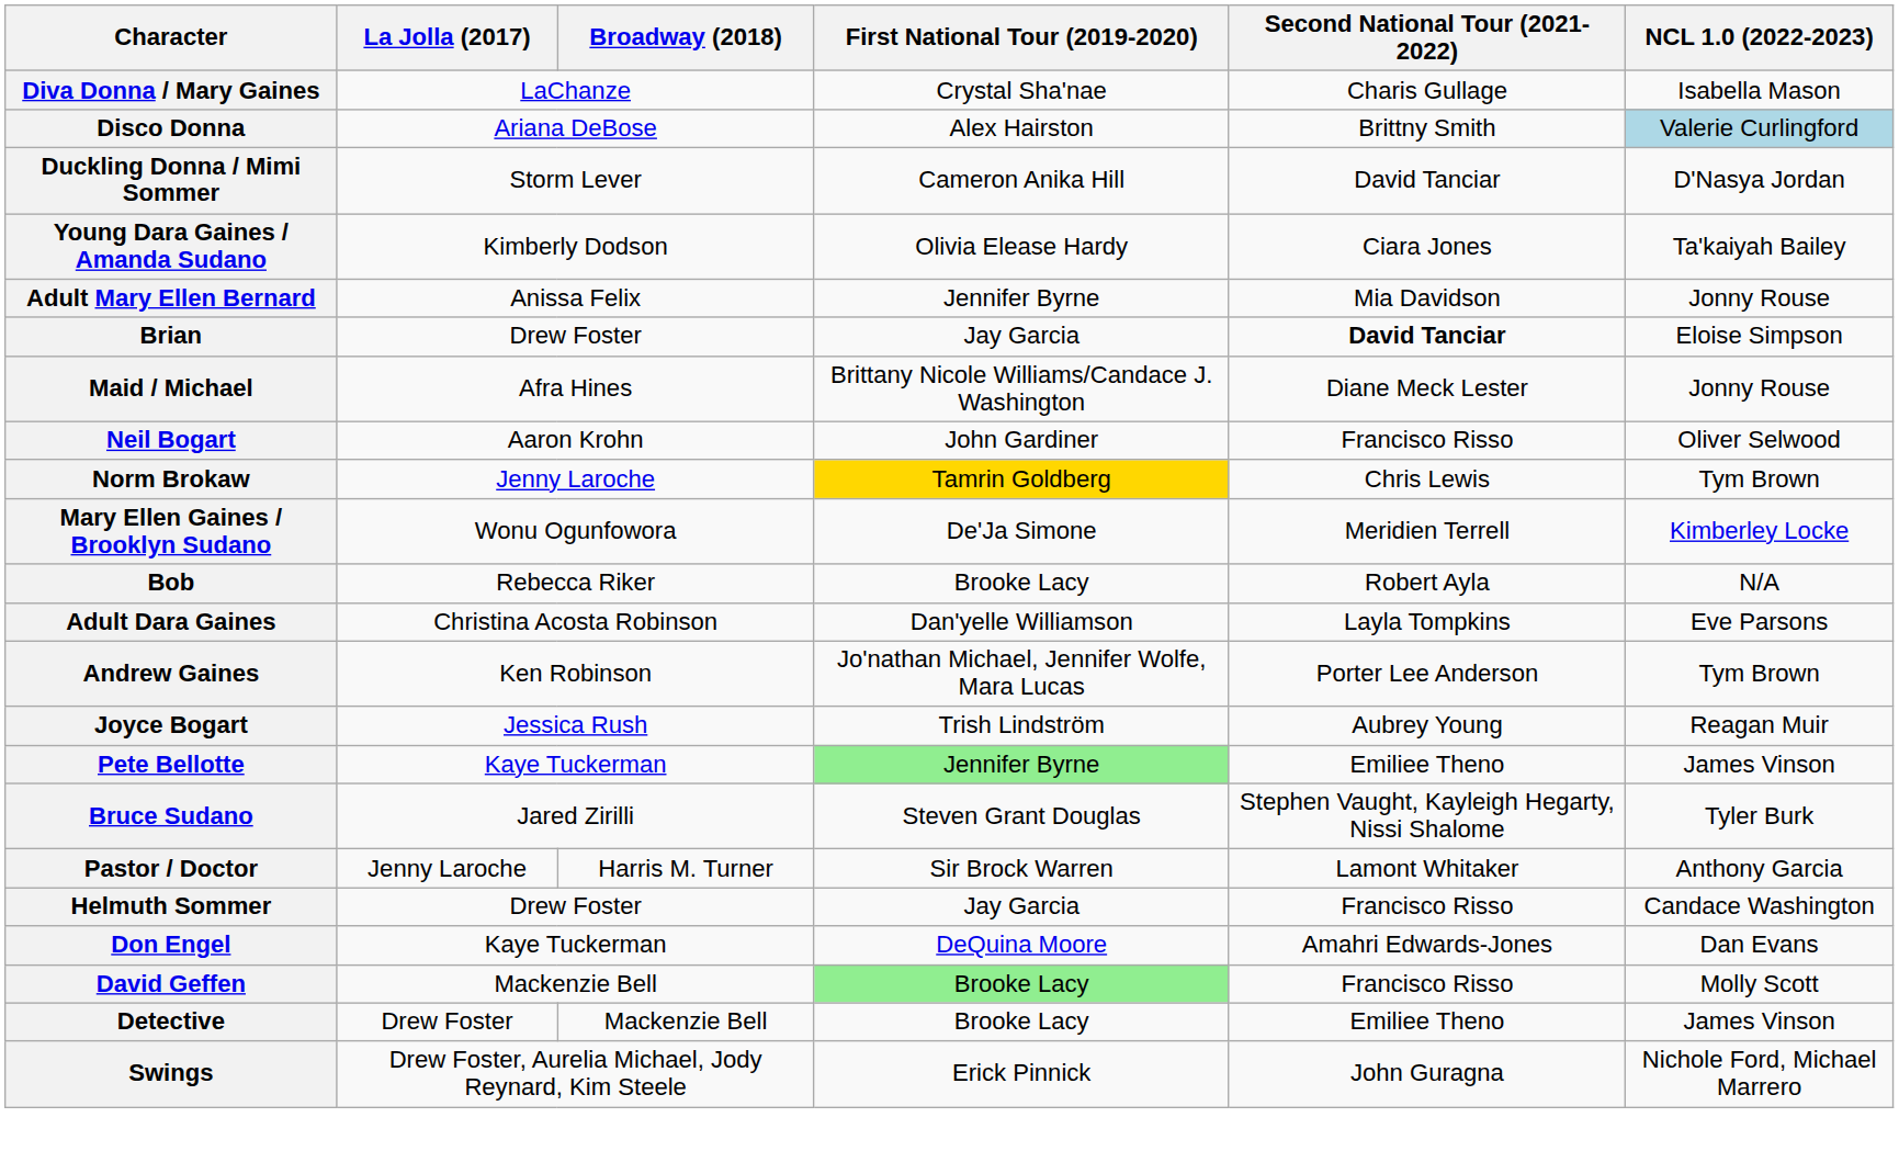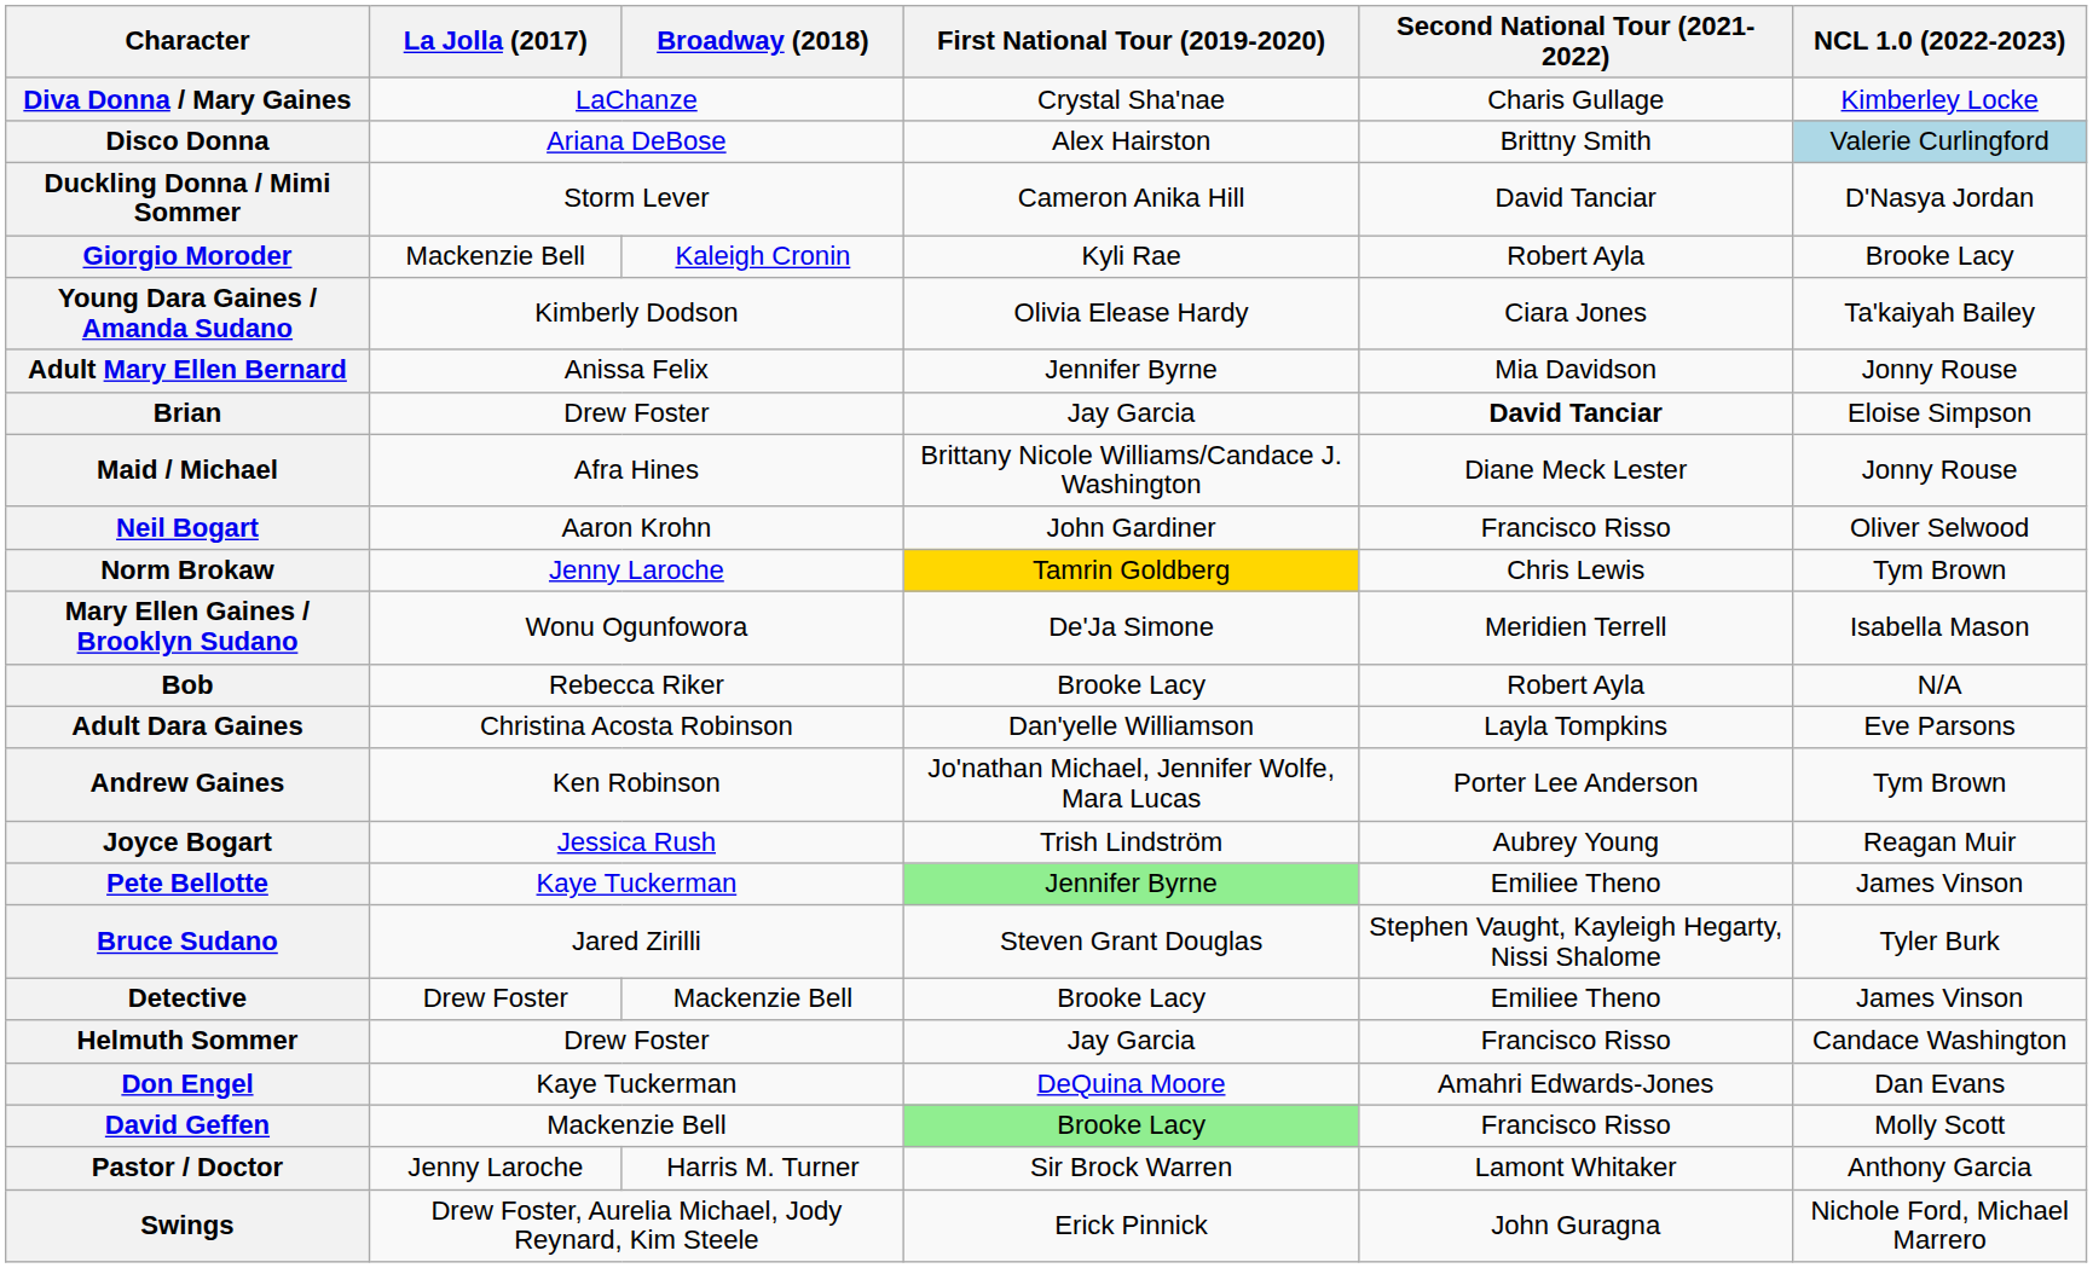 <table class="wikitable" style="text-align:center; width:1000;">
 <tr>
 <th>Character</th>
 <th><a href='#'>La Jolla</a> (2017)</th>
 <th><a href='#'>Broadway</a> (2018)</th>
 <th>First National Tour (2019-2020)</th>
 <th>Second National Tour (2021-2022)</th>
 <th>NCL 1.0 (2022-2023)</th>
 </tr>
 <tr>
 <th><a href='#'>Diva Donna</a> / Mary Gaines</th>
 <td colspan="2"><a href='#'>LaChanze</a></td>
 <td>Crystal Sha'nae</td>
 <td>Charis Gullage</td>
-<td>Isabella Mason</td>
+<td><a href='#'>Kimberley Locke</a></td>
 </tr>
 <tr>
 <th>Disco Donna</th>
 <td colspan="2"><a href='#'>Ariana DeBose</a></td>
 <td>Alex Hairston</td>
 <td>Brittny Smith</td>
 <td style="background: lightblue;">Valerie Curlingford</td>
 </tr>
 <tr>
 <th>Duckling Donna / Mimi Sommer</th>
 <td colspan="2">Storm Lever</td>
 <td>Cameron Anika Hill</td>
 <td>David Tanciar</td>
 <td>D'Nasya Jordan</td>
+</tr>
+<tr>
+<th><a href='#'>Giorgio Moroder</a></th>
+<td colspan="1">Mackenzie Bell</td>
+<td colspan="1"><a href='#'>Kaleigh Cronin</a></td>
+<td>Kyli Rae</td>
+<td>Robert Ayla</td>
+<td>Brooke Lacy</td>
 </tr>
 <tr>
 <th>Young Dara Gaines / <a href='#'>Amanda Sudano</a></th>
 <td colspan="2">Kimberly Dodson</td>
 <td>Olivia Elease Hardy</td>
 <td>Ciara Jones</td>
 <td>Ta'kaiyah Bailey</td>
 </tr>
 <tr>
 <th>Adult <a href='#'>Mary Ellen Bernard</a></th>
 <td colspan="2">Anissa Felix</td>
 <td>Jennifer Byrne</td>
 <td>Mia Davidson</td>
 <td>Jonny Rouse</td>
 </tr>
 <tr>
 <th>Brian</th>
 <td colspan="2">Drew Foster</td>
 <td>Jay Garcia</td>
 <td><strong>David Tanciar</strong></td>
 <td>Eloise Simpson</td>
 </tr>
 <tr>
 <th>Maid / Michael</th>
 <td colspan="2">Afra Hines</td>
 <td>Brittany Nicole Williams/Candace J. Washington</td>
 <td>Diane Meck Lester</td>
 <td>Jonny Rouse</td>
 </tr>
 <tr>
 <th><a href='#'>Neil Bogart</a></th>
 <td colspan="2">Aaron Krohn</td>
 <td>John Gardiner</td>
 <td>Francisco Risso</td>
 <td>Oliver Selwood</td>
 </tr>
 <tr>
 <th>Norm Brokaw</th>
 <td colspan="2"><a href='#'>Jenny Laroche</a></td>
 <td style="background: gold;">Tamrin Goldberg</td>
 <td>Chris Lewis</td>
 <td>Tym Brown</td>
 </tr>
 <tr>
 <th>Mary Ellen Gaines / <a href='#'>Brooklyn Sudano</a></th>
 <td colspan=2>Wonu Ogunfowora</td>
 <td>De'Ja Simone</td>
 <td>Meridien Terrell</td>
-<td><a href='#'>Kimberley Locke</a></td>
+<td>Isabella Mason</td>
 </tr>
 <tr>
 <th>Bob</th>
 <td colspan=2>Rebecca Riker</td>
 <td>Brooke Lacy</td>
 <td>Robert Ayla</td>
 <td>N/A</td>
 </tr>
 <tr>
 <th>Adult Dara Gaines</th>
 <td colspan=2>Christina Acosta Robinson</td>
 <td>Dan'yelle Williamson</td>
 <td>Layla Tompkins</td>
 <td>Eve Parsons</td>
 </tr>
 <tr>
 <th>Andrew Gaines</th>
 <td colspan=2>Ken Robinson</td>
 <td>Jo'nathan Michael, Jennifer Wolfe, Mara Lucas</td>
 <td>Porter Lee Anderson</td>
 <td>Tym Brown</td>
 </tr>
 <tr>
 <th>Joyce Bogart</th>
 <td colspan=2><a href='#'>Jessica Rush</a></td>
 <td>Trish Lindström</td>
 <td>Aubrey Young</td>
 <td>Reagan Muir</td>
 </tr>
 <tr>
 <th><a href='#'>Pete Bellotte</a></th>
 <td colspan=2><a href='#'>Kaye Tuckerman</a></td>
 <td style="background: lightgreen;">Jennifer Byrne</td>
 <td>Emiliee Theno</td>
 <td>James Vinson</td>
 </tr>
 <tr>
 <th><a href='#'>Bruce Sudano</a></th>
 <td colspan=2>Jared Zirilli</td>
 <td>Steven Grant Douglas</td>
 <td>Stephen Vaught, Kayleigh Hegarty, Nissi Shalome</td>
 <td>Tyler Burk</td>
 </tr>
 <tr>
-<th>Pastor / Doctor</th>
-<td>Jenny Laroche</td>
-<td>Harris M. Turner</td>
-<td>Sir Brock Warren</td>
-<td>Lamont Whitaker</td>
-<td>Anthony Garcia</td>
+<th>Detective</th>
+<td>Drew Foster</td>
+<td>Mackenzie Bell</td>
+<td>Brooke Lacy</td>
+<td>Emiliee Theno</td>
+<td>James Vinson</td>
 </tr>
 <tr>
 <th>Helmuth Sommer</th>
 <td colspan="2">Drew Foster</td>
 <td>Jay Garcia</td>
 <td>Francisco Risso</td>
 <td>Candace Washington</td>
 </tr>
 <tr>
 <th><a href='#'>Don Engel</a></th>
 <td colspan="2">Kaye Tuckerman</td>
 <td><a href='#'>DeQuina Moore</a></td>
 <td>Amahri Edwards-Jones</td>
 <td>Dan Evans</td>
 </tr>
 <tr>
 <th><a href='#'>David Geffen</a></th>
 <td colspan="2">Mackenzie Bell</td>
 <td style="background: lightgreen;">Brooke Lacy</td>
 <td>Francisco Risso</td>
 <td>Molly Scott</td>
 </tr>
 <tr>
-<th>Detective</th>
-<td>Drew Foster</td>
-<td>Mackenzie Bell</td>
-<td>Brooke Lacy</td>
-<td>Emiliee Theno</td>
-<td>James Vinson</td>
+<th>Pastor / Doctor</th>
+<td>Jenny Laroche</td>
+<td>Harris M. Turner</td>
+<td>Sir Brock Warren</td>
+<td>Lamont Whitaker</td>
+<td>Anthony Garcia</td>
 </tr>
 <tr>
 <th>Swings</th>
 <td colspan="2">Drew Foster, Aurelia Michael, Jody Reynard, Kim Steele</td>
 <td>Erick Pinnick</td>
 <td>John Guragna</td>
 <td>Nichole Ford, Michael Marrero</td>
 </tr>
 </table>
